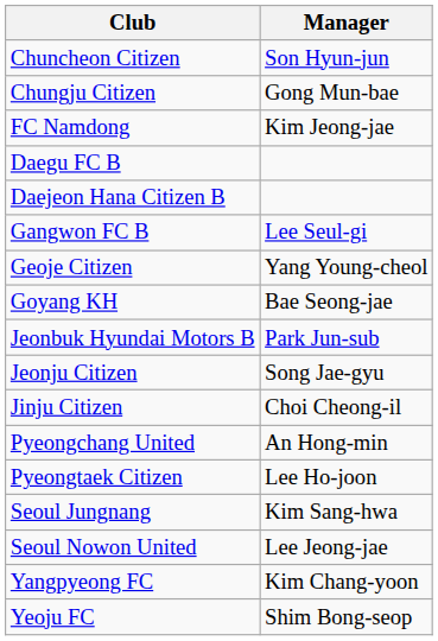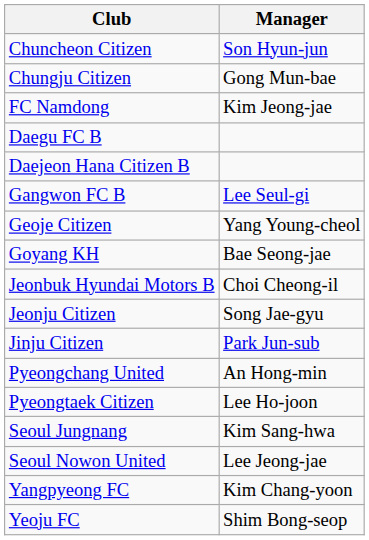 <table class="wikitable sortable" style="text-align: left;">
 <tr>
 <th>Club</th>
 <th>Manager</th>
 </tr>
 <tr>
 <td><a href='#'>Chuncheon Citizen</a></td>
 <td> <a href='#'>Son Hyun-jun</a></td>
 </tr>
 <tr>
 <td><a href='#'>Chungju Citizen</a></td>
 <td> Gong Mun-bae</td>
 </tr>
 <tr>
 <td><a href='#'>FC Namdong</a></td>
 <td> Kim Jeong-jae</td>
 </tr>
 <tr>
 <td><a href='#'>Daegu FC B</a></td>
 <td></td>
 </tr>
 <tr>
 <td><a href='#'>Daejeon Hana Citizen B</a></td>
 <td></td>
 </tr>
 <tr>
 <td><a href='#'>Gangwon FC B</a></td>
 <td> <a href='#'>Lee Seul-gi</a></td>
 </tr>
 <tr>
 <td><a href='#'>Geoje Citizen</a></td>
 <td> Yang Young-cheol</td>
 </tr>
 <tr>
 <td><a href='#'>Goyang KH</a></td>
 <td> Bae Seong-jae</td>
 </tr>
 <tr>
 <td><a href='#'>Jeonbuk Hyundai Motors B</a></td>
-<td> <a href='#'>Park Jun-sub</a></td>
+<td> Choi Cheong-il</td>
 </tr>
 <tr>
 <td><a href='#'>Jeonju Citizen</a></td>
 <td> Song Jae-gyu</td>
 </tr>
 <tr>
 <td><a href='#'>Jinju Citizen</a></td>
-<td> Choi Cheong-il</td>
+<td> <a href='#'>Park Jun-sub</a></td>
 </tr>
 <tr>
 <td><a href='#'>Pyeongchang United</a></td>
 <td> An Hong-min</td>
 </tr>
 <tr>
 <td><a href='#'>Pyeongtaek Citizen</a></td>
 <td> Lee Ho-joon</td>
 </tr>
 <tr>
 <td><a href='#'>Seoul Jungnang</a></td>
 <td> Kim Sang-hwa</td>
 </tr>
 <tr>
 <td><a href='#'>Seoul Nowon United</a></td>
 <td> Lee Jeong-jae</td>
 </tr>
 <tr>
 <td><a href='#'>Yangpyeong FC</a></td>
 <td> Kim Chang-yoon</td>
 </tr>
 <tr>
 <td><a href='#'>Yeoju FC</a></td>
 <td> Shim Bong-seop</td>
 </tr>
 </table>
